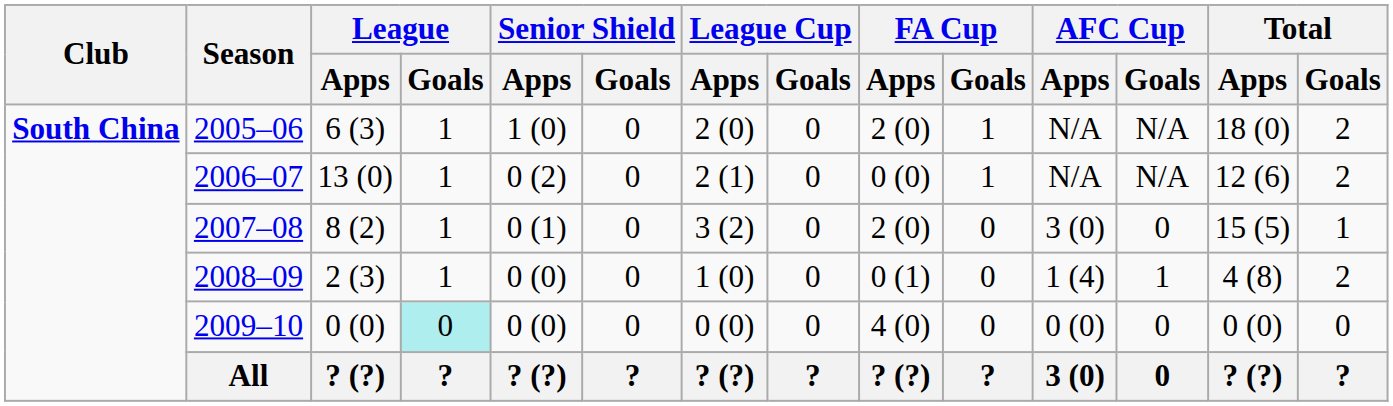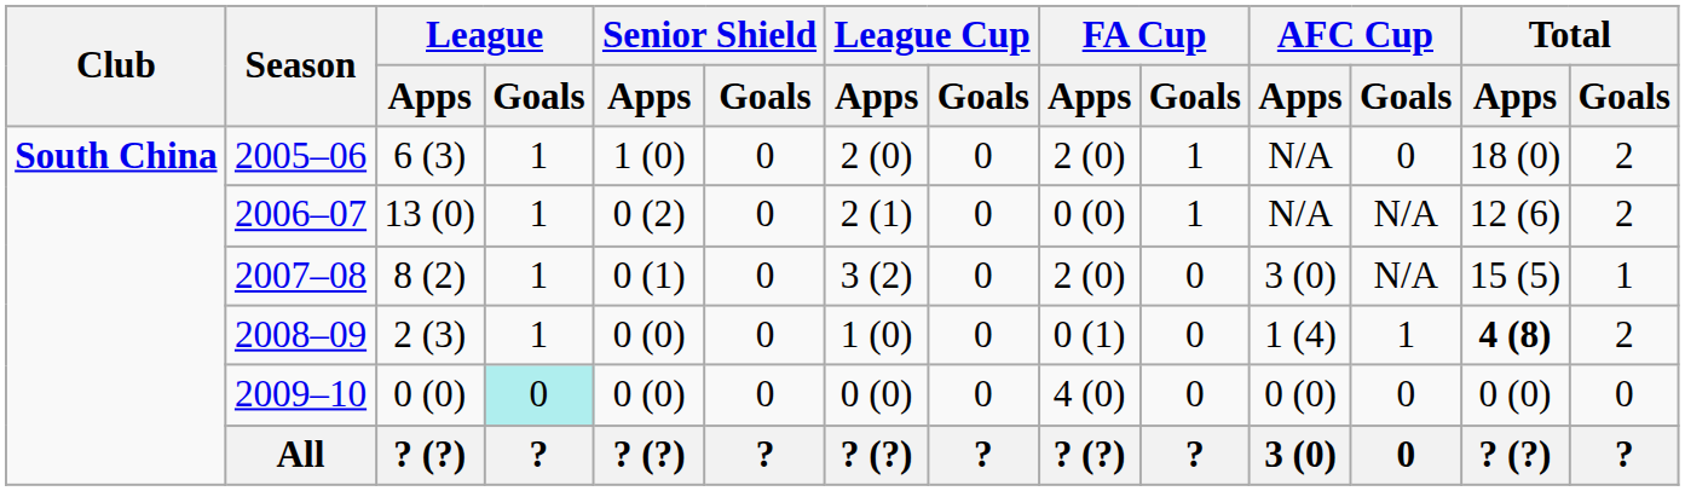 <table class="wikitable" style="text-align: center;">
 <tr>
 <th rowspan="2">Club</th>
 <th rowspan="2">Season</th>
 <th colspan="2"><a href='#'>League</a></th>
 <th colspan="2"><a href='#'>Senior Shield</a></th>
 <th colspan="2"><a href='#'>League Cup</a></th>
 <th colspan="2"><a href='#'>FA Cup</a></th>
 <th colspan="2"><a href='#'>AFC Cup</a></th>
 <th colspan="2">Total</th>
 </tr>
 <tr>
 <th>Apps</th>
 <th>Goals</th>
 <th>Apps</th>
 <th>Goals</th>
 <th>Apps</th>
 <th>Goals</th>
 <th>Apps</th>
 <th>Goals</th>
 <th>Apps</th>
 <th>Goals</th>
 <th>Apps</th>
 <th>Goals</th>
 </tr>
 <tr>
 <td rowspan="6" valign="top"><strong><a href='#'>South China</a></strong></td>
 <td><a href='#'>2005–06</a></td>
 <td>6 (3)</td>
 <td>1</td>
 <td>1 (0)</td>
 <td>0</td>
 <td>2 (0)</td>
 <td>0</td>
 <td>2 (0)</td>
 <td>1</td>
 <td>N/A</td>
-<td>N/A</td>
+<td>0</td>
 <td>18 (0)</td>
 <td>2</td>
 </tr>
 <tr>
 <td><a href='#'>2006–07</a></td>
 <td>13 (0)</td>
 <td>1</td>
 <td>0 (2)</td>
 <td>0</td>
 <td>2 (1)</td>
 <td>0</td>
 <td>0 (0)</td>
 <td>1</td>
 <td>N/A</td>
 <td>N/A</td>
 <td>12 (6)</td>
 <td>2</td>
 </tr>
 <tr>
 <td><a href='#'>2007–08</a></td>
 <td>8 (2)</td>
 <td>1</td>
 <td>0 (1)</td>
 <td>0</td>
 <td>3 (2)</td>
 <td>0</td>
 <td>2 (0)</td>
 <td>0</td>
 <td>3 (0)</td>
-<td>0</td>
+<td>N/A</td>
 <td>15 (5)</td>
 <td>1</td>
 </tr>
 <tr>
 <td><a href='#'>2008–09</a></td>
 <td>2 (3)</td>
 <td>1</td>
 <td>0 (0)</td>
 <td>0</td>
 <td>1 (0)</td>
 <td>0</td>
 <td>0 (1)</td>
 <td>0</td>
 <td>1 (4)</td>
 <td>1</td>
-<td>4 (8)</td>
+<td><strong>4 (8)</strong></td>
 <td>2</td>
 </tr>
 <tr>
 <td><a href='#'>2009–10</a></td>
 <td>0 (0)</td>
 <td style="background: paleturquoise;">0</td>
 <td>0 (0)</td>
 <td>0</td>
 <td>0 (0)</td>
 <td>0</td>
 <td>4 (0)</td>
 <td>0</td>
 <td>0 (0)</td>
 <td>0</td>
 <td>0 (0)</td>
 <td>0</td>
 </tr>
 <tr>
 <th>All</th>
 <th>? (?)</th>
 <th>?</th>
 <th>? (?)</th>
 <th>?</th>
 <th>? (?)</th>
 <th>?</th>
 <th>? (?)</th>
 <th>?</th>
 <th>3 (0)</th>
 <th>0</th>
 <th>? (?)</th>
 <th>?</th>
 </tr>
 </table>
